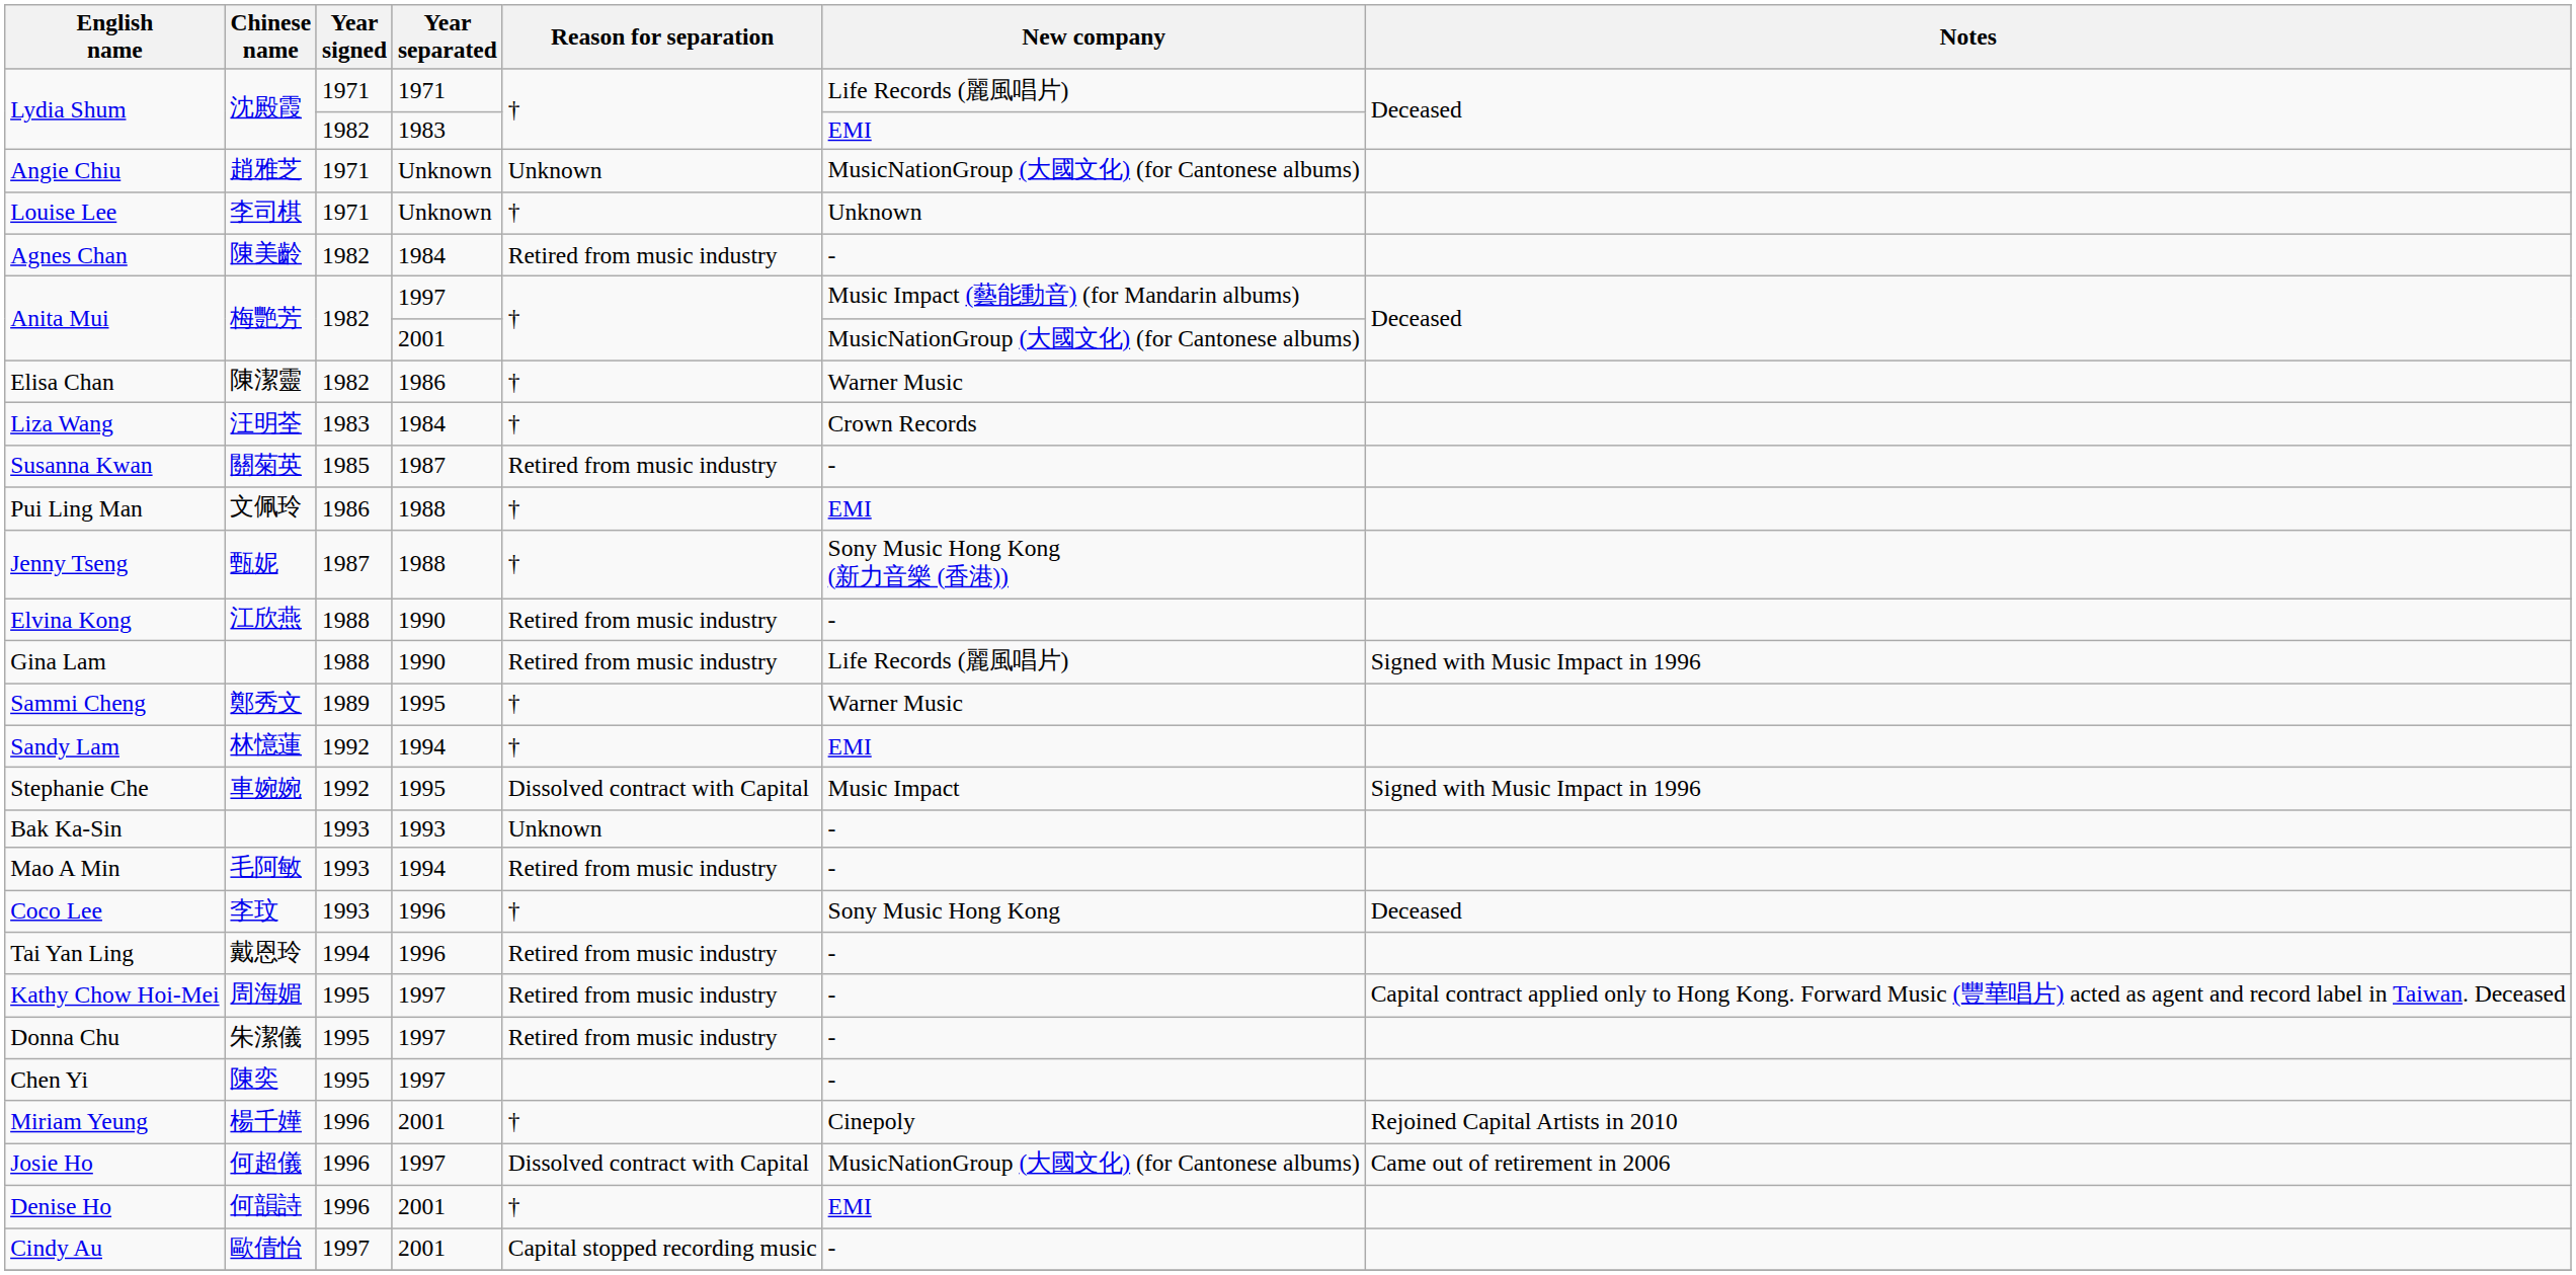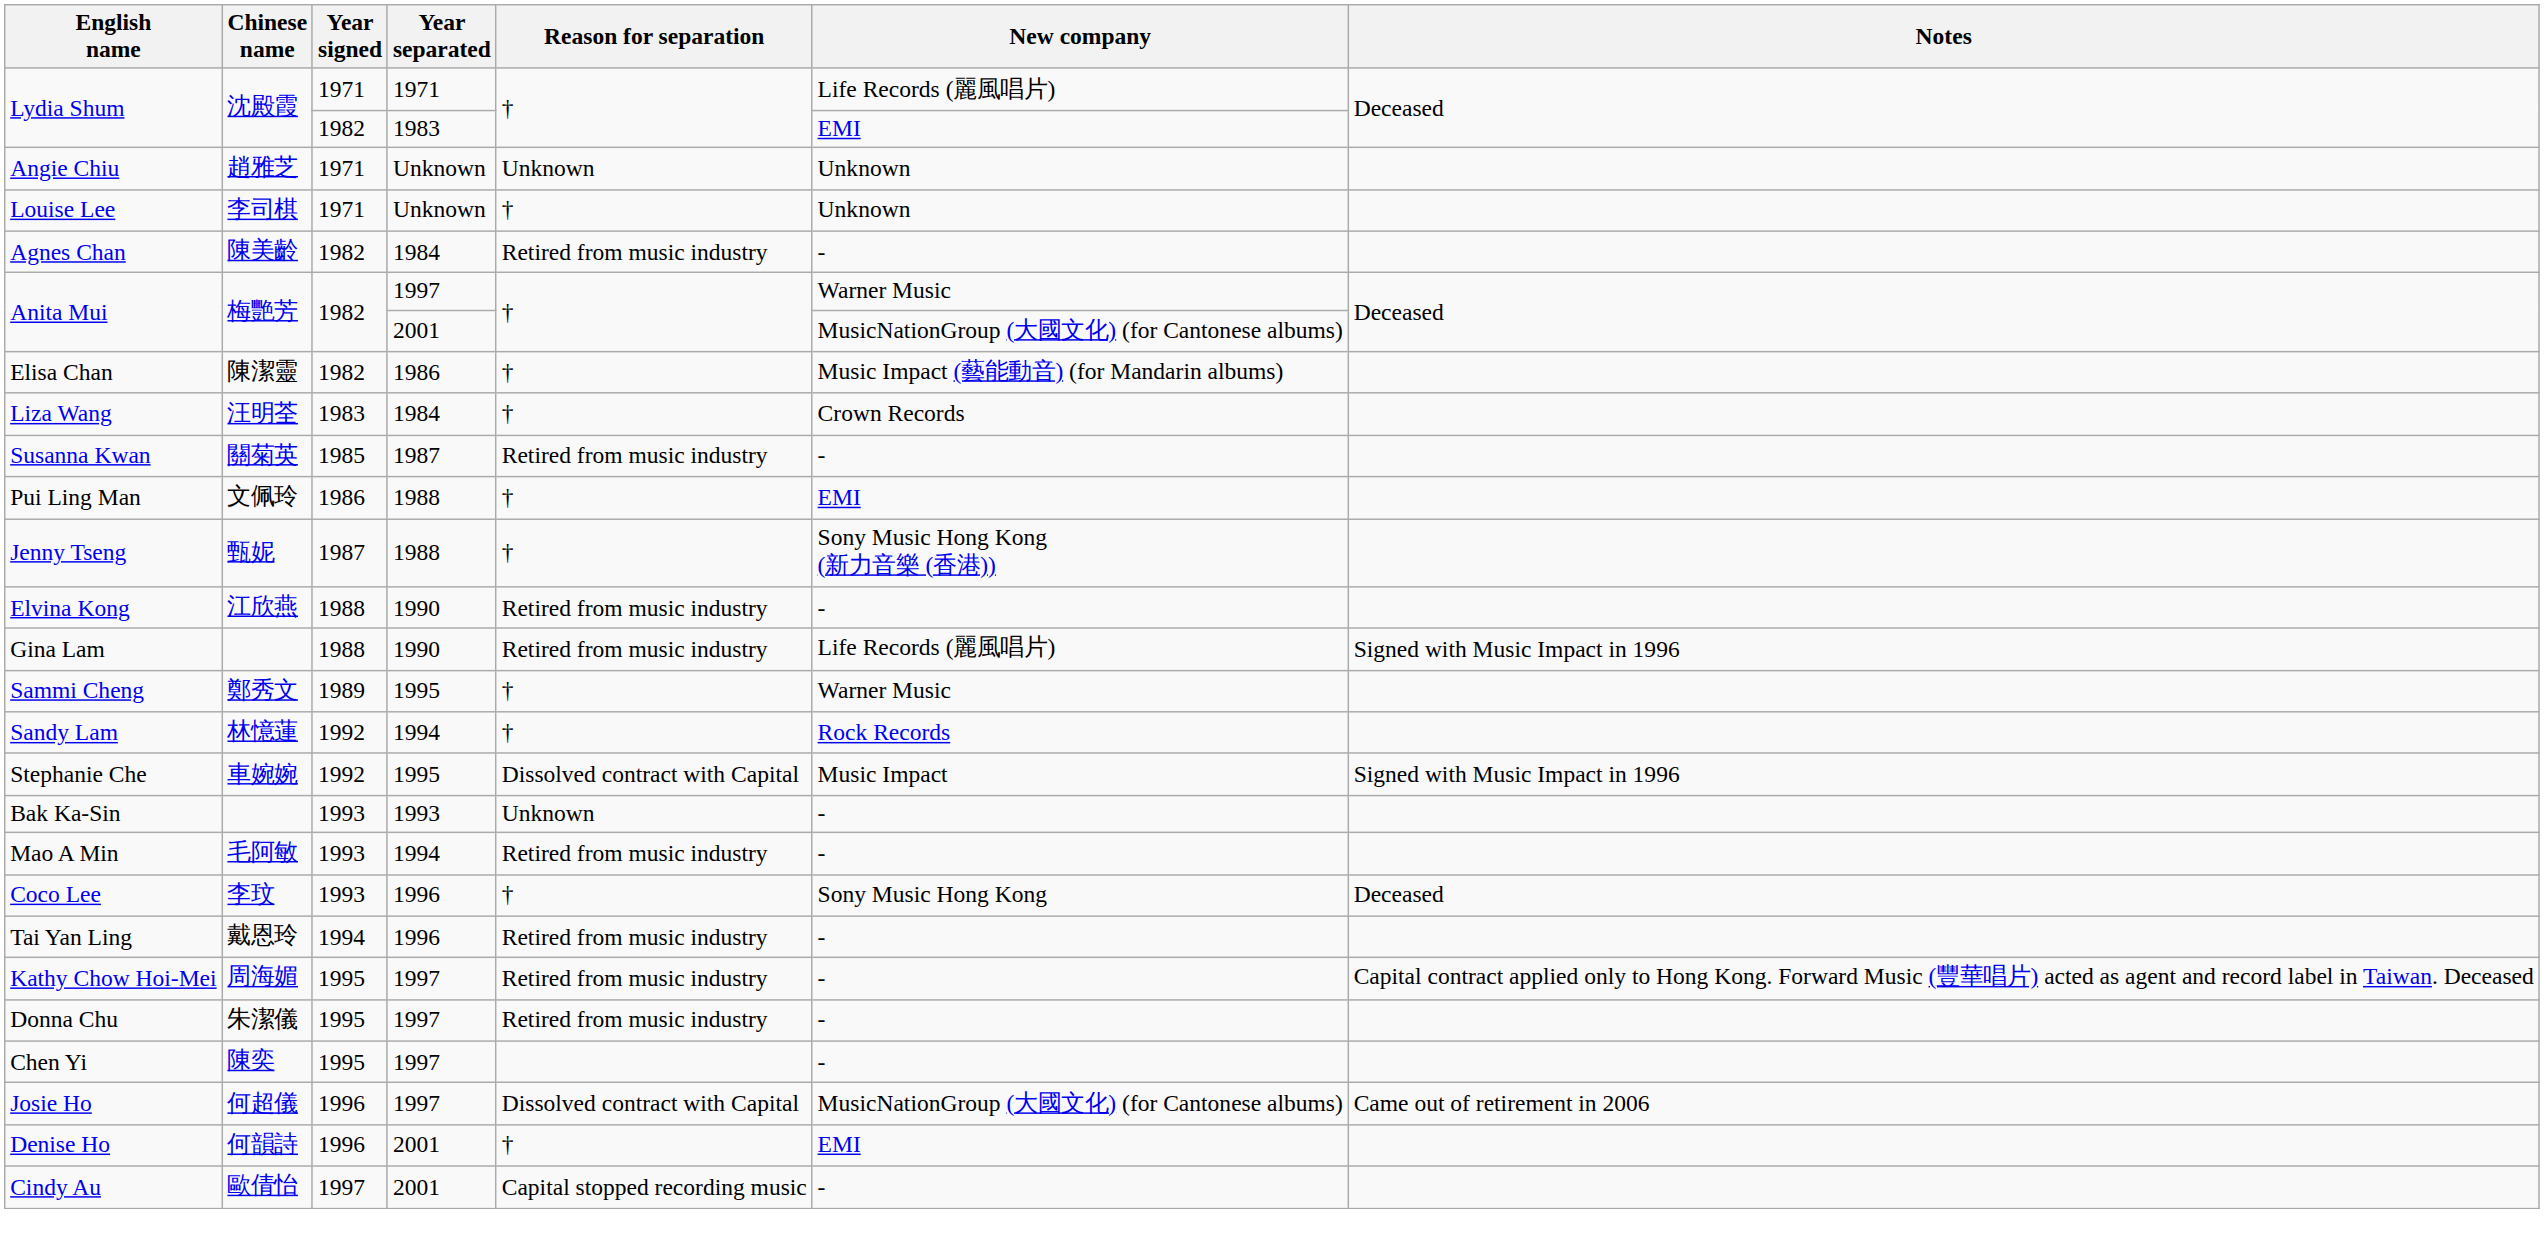 <table class="wikitable + sortable" align ="center">
 <tr>
 <th>English<br>name</th>
 <th>Chinese<br>name</th>
 <th>Year<br>signed</th>
 <th>Year<br>separated</th>
 <th>Reason for separation</th>
 <th>New company</th>
 <th>Notes</th>
 </tr>
 <tr>
 <td rowspan=2><a href='#'>Lydia Shum</a></td>
 <td rowspan=2><a href='#'>沈殿霞</a></td>
 <td>1971</td>
 <td>1971</td>
 <td rowspan=2>†</td>
 <td>Life Records (麗風唱片)</td>
 <td rowspan=2>Deceased</td>
 </tr>
 <tr>
 <td>1982</td>
 <td>1983</td>
 <td><a href='#'>EMI</a></td>
 </tr>
 <tr>
 <td><a href='#'>Angie Chiu</a></td>
 <td><a href='#'>趙雅芝</a></td>
 <td>1971</td>
 <td>Unknown</td>
 <td>Unknown</td>
-<td>MusicNationGroup <a href='#'>(大國文化)</a> (for Cantonese albums)</td>
+<td>Unknown</td>
 <td></td>
 </tr>
 <tr>
 <td><a href='#'>Louise Lee</a></td>
 <td><a href='#'>李司棋</a></td>
 <td>1971</td>
 <td>Unknown</td>
 <td>†</td>
 <td>Unknown</td>
 <td></td>
 </tr>
 <tr>
 <td><a href='#'>Agnes Chan</a></td>
 <td><a href='#'>陳美齡</a></td>
 <td>1982</td>
 <td>1984</td>
 <td>Retired from music industry</td>
 <td>-</td>
 <td></td>
 </tr>
 <tr>
 <td rowspan=2><a href='#'>Anita Mui</a></td>
 <td rowspan=2><a href='#'>梅艷芳</a></td>
 <td rowspan=2>1982</td>
 <td>1997</td>
 <td rowspan=2>†</td>
-<td>Music Impact <a href='#'>(藝能動音)</a> (for Mandarin albums)</td>
+<td>Warner Music</td>
 <td rowspan=2>Deceased</td>
 </tr>
 <tr>
 <td>2001</td>
 <td>MusicNationGroup <a href='#'>(大國文化)</a> (for Cantonese albums)</td>
 </tr>
 <tr>
 <td>Elisa Chan</td>
 <td>陳潔靈</td>
 <td>1982</td>
 <td>1986</td>
 <td>†</td>
-<td>Warner Music</td>
+<td>Music Impact <a href='#'>(藝能動音)</a> (for Mandarin albums)</td>
 <td></td>
 </tr>
 <tr>
 <td><a href='#'>Liza Wang</a></td>
 <td><a href='#'>汪明荃</a></td>
 <td>1983</td>
 <td>1984</td>
 <td>†</td>
 <td>Crown Records</td>
 <td></td>
 </tr>
 <tr>
 <td><a href='#'>Susanna Kwan</a></td>
 <td><a href='#'>關菊英</a></td>
 <td>1985</td>
 <td>1987</td>
 <td>Retired from music industry</td>
 <td>-</td>
 <td></td>
 </tr>
 <tr>
 <td>Pui Ling Man</td>
 <td>文佩玲</td>
 <td>1986</td>
 <td>1988</td>
 <td>†</td>
 <td><a href='#'>EMI</a></td>
 <td></td>
 </tr>
 <tr>
 <td><a href='#'>Jenny Tseng</a></td>
 <td><a href='#'>甄妮</a></td>
 <td>1987</td>
 <td>1988</td>
 <td>†</td>
 <td>Sony Music Hong Kong<br><a href='#'>(新力音樂 (香港))</a></td>
 <td></td>
 </tr>
 <tr>
 <td><a href='#'>Elvina Kong</a></td>
 <td><a href='#'>江欣燕</a></td>
 <td>1988</td>
 <td>1990</td>
 <td>Retired from music industry</td>
 <td>-</td>
 <td></td>
 </tr>
 <tr>
 <td>Gina Lam</td>
 <td></td>
 <td>1988</td>
 <td>1990</td>
 <td>Retired from music industry</td>
 <td>Life Records (麗風唱片)</td>
 <td>Signed with Music Impact in 1996</td>
 </tr>
 <tr>
 <td><a href='#'>Sammi Cheng</a></td>
 <td><a href='#'>鄭秀文</a></td>
 <td>1989</td>
 <td>1995</td>
 <td>†</td>
 <td>Warner Music</td>
 <td></td>
 </tr>
 <tr>
 <td><a href='#'>Sandy Lam</a></td>
 <td><a href='#'>林憶蓮</a></td>
 <td>1992</td>
 <td>1994</td>
 <td>†</td>
-<td><a href='#'>EMI</a></td>
+<td><a href='#'>Rock Records</a></td>
 <td></td>
 </tr>
 <tr>
 <td>Stephanie Che</td>
 <td><a href='#'>車婉婉</a></td>
 <td>1992</td>
 <td>1995</td>
 <td>Dissolved contract with Capital</td>
 <td>Music Impact</td>
 <td>Signed with Music Impact in 1996</td>
 </tr>
 <tr>
 <td>Bak Ka-Sin</td>
 <td></td>
 <td>1993</td>
 <td>1993</td>
 <td>Unknown</td>
 <td>-</td>
 <td></td>
 </tr>
 <tr>
 <td>Mao A Min</td>
 <td><a href='#'>毛阿敏</a></td>
 <td>1993</td>
 <td>1994</td>
 <td>Retired from music industry</td>
 <td>-</td>
 <td></td>
 </tr>
 <tr>
 <td><a href='#'>Coco Lee</a></td>
 <td><a href='#'>李玟</a></td>
 <td>1993</td>
 <td>1996</td>
 <td>†</td>
 <td>Sony Music Hong Kong</td>
 <td>Deceased</td>
 </tr>
 <tr>
 <td>Tai Yan Ling</td>
 <td>戴恩玲</td>
 <td>1994</td>
 <td>1996</td>
 <td>Retired from music industry</td>
 <td>-</td>
 <td></td>
 </tr>
 <tr>
 <td><a href='#'>Kathy Chow Hoi-Mei</a></td>
 <td><a href='#'>周海媚</a></td>
 <td>1995</td>
 <td>1997</td>
 <td>Retired from music industry</td>
 <td>-</td>
 <td>Capital contract applied only to Hong Kong. Forward Music <a href='#'>(豐華唱片)</a> acted as agent and record label in <a href='#'>Taiwan</a>. Deceased</td>
 </tr>
 <tr>
 <td>Donna Chu</td>
 <td>朱潔儀</td>
 <td>1995</td>
 <td>1997</td>
 <td>Retired from music industry</td>
 <td>-</td>
 <td></td>
 </tr>
 <tr>
 <td>Chen Yi</td>
 <td><a href='#'>陳奕</a></td>
 <td>1995</td>
 <td>1997</td>
 <td></td>
 <td>-</td>
 <td></td>
 </tr>
 <tr>
-<td><a href='#'>Miriam Yeung</a></td>
-<td><a href='#'>楊千嬅</a></td>
-<td>1996</td>
-<td>2001</td>
-<td>†</td>
-<td>Cinepoly</td>
-<td>Rejoined Capital Artists in 2010</td>
-</tr>
-<tr>
 <td><a href='#'>Josie Ho</a></td>
 <td><a href='#'>何超儀</a></td>
 <td>1996</td>
 <td>1997</td>
 <td>Dissolved contract with Capital</td>
 <td>MusicNationGroup <a href='#'>(大國文化)</a> (for Cantonese albums)</td>
 <td>Came out of retirement in 2006</td>
 </tr>
 <tr>
 <td><a href='#'>Denise Ho</a></td>
 <td><a href='#'>何韻詩</a></td>
 <td>1996</td>
 <td>2001</td>
 <td>†</td>
 <td><a href='#'>EMI</a></td>
 <td></td>
 </tr>
 <tr>
 <td><a href='#'>Cindy Au</a></td>
 <td><a href='#'>歐倩怡</a></td>
 <td>1997</td>
 <td>2001</td>
 <td>Capital stopped recording music</td>
 <td>-</td>
 <td></td>
 </tr>
 <tr>
 </tr>
 </table>
